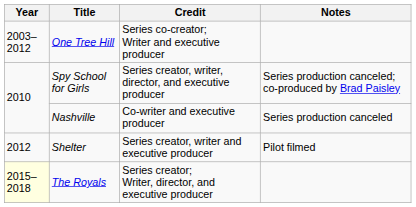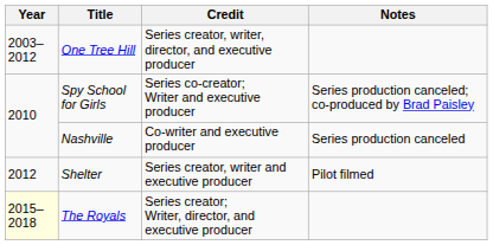 <table class="wikitable sortable">
 <tr>
 <th>Year</th>
 <th>Title</th>
 <th>Credit</th>
 <th>Notes</th>
 </tr>
 <tr>
 <td>2003–2012</td>
 <td><em><a href='#'>One Tree Hill</a></em></td>
-<td>Series co-creator; <br>Writer and executive producer</td>
+<td>Series creator, writer, director, and executive producer</td>
 <td></td>
 </tr>
 <tr>
 <td rowspan="2">2010</td>
 <td><em>Spy School for Girls</em></td>
-<td>Series creator, writer, director, and executive producer</td>
+<td>Series co-creator; <br>Writer and executive producer</td>
 <td>Series production canceled; co-produced by <a href='#'>Brad Paisley</a></td>
 </tr>
 <tr>
 <td><em>Nashville</em></td>
 <td>Co-writer and executive producer</td>
 <td>Series production canceled</td>
 </tr>
 <tr>
 <td>2012</td>
 <td><em>Shelter</em></td>
 <td>Series creator, writer and executive producer</td>
 <td>Pilot filmed</td>
 </tr>
 <tr>
 <td style="background: lightyellow;">2015–2018</td>
 <td><em><a href='#'>The Royals</a></em></td>
 <td>Series creator; <br>Writer, director, and executive producer</td>
 <td></td>
 </tr>
 </table>
